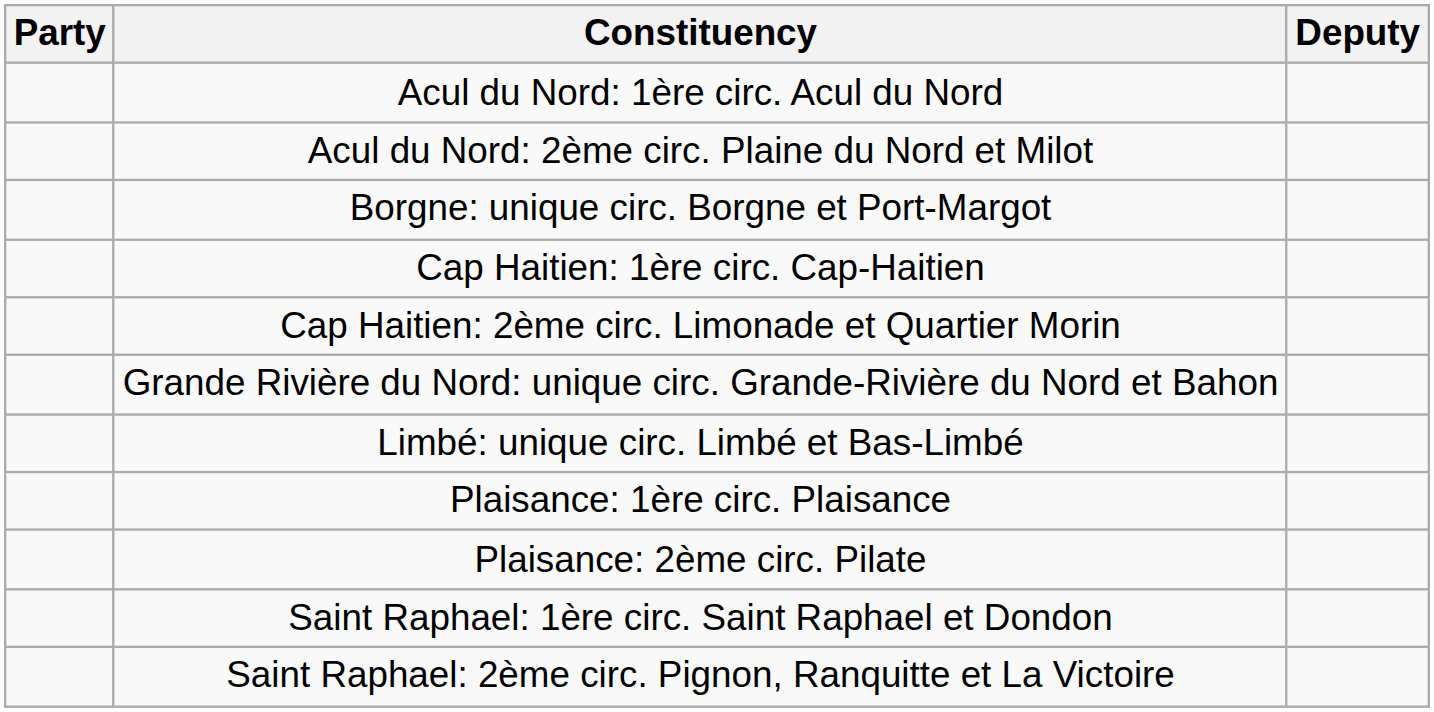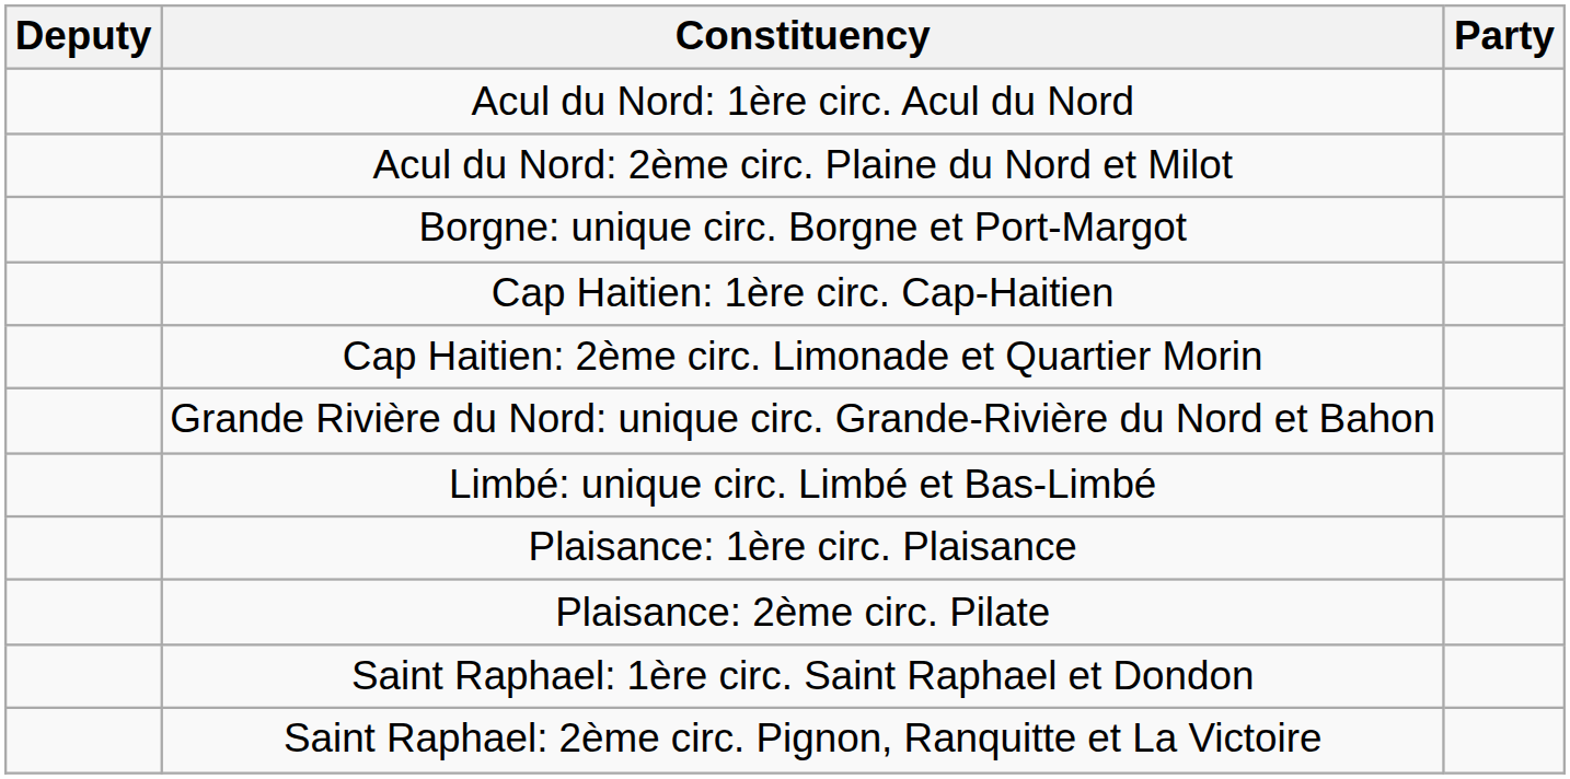 <table class="wikitable" style="text-align:center;">
 <tr>
+<th>Deputy</th>
+<th>Constituency</th>
 <th>Party</th>
-<th>Constituency</th>
-<th>Deputy</th>
 </tr>
 <tr>
 <td></td>
 <td>Acul du Nord: 1ère circ. Acul du Nord</td>
 <td></td>
 </tr>
 <tr>
 <td></td>
 <td>Acul du Nord: 2ème circ. Plaine du Nord et Milot</td>
 <td></td>
 </tr>
 <tr>
 <td></td>
 <td>Borgne: unique circ. Borgne et Port-Margot</td>
 <td></td>
 </tr>
 <tr>
 <td></td>
 <td>Cap Haitien: 1ère circ. Cap-Haitien</td>
 <td></td>
 </tr>
 <tr>
 <td></td>
 <td>Cap Haitien: 2ème circ. Limonade et Quartier Morin</td>
 <td></td>
 </tr>
 <tr>
 <td></td>
 <td>Grande Rivière du Nord: unique circ. Grande-Rivière du Nord et Bahon</td>
 <td></td>
 </tr>
 <tr>
 <td></td>
 <td>Limbé: unique circ. Limbé et Bas-Limbé</td>
 <td></td>
 </tr>
 <tr>
 <td></td>
 <td>Plaisance: 1ère circ. Plaisance</td>
 <td></td>
 </tr>
 <tr>
 <td></td>
 <td>Plaisance: 2ème circ. Pilate</td>
 <td></td>
 </tr>
 <tr>
 <td></td>
 <td>Saint Raphael: 1ère circ. Saint Raphael et Dondon</td>
 <td></td>
 </tr>
 <tr>
 <td></td>
 <td>Saint Raphael: 2ème circ. Pignon, Ranquitte et La Victoire</td>
 <td></td>
 </tr>
 </table>
